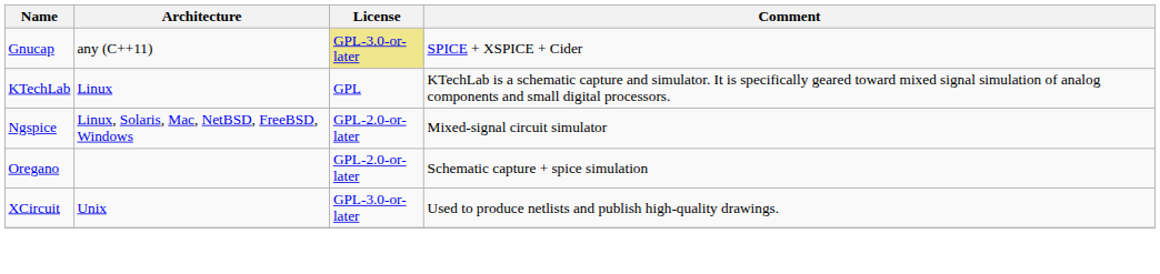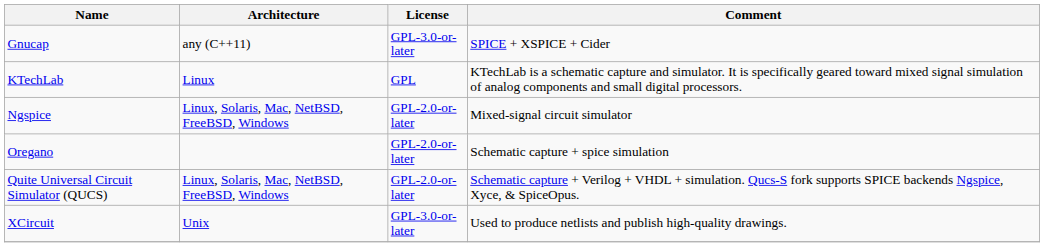 <table class="wikitable sortable">
 <tr>
 <th>Name</th>
 <th>Architecture</th>
 <th>License</th>
 <th>Comment</th>
 </tr>
 <tr>
 <td><a href='#'>Gnucap</a></td>
 <td>any (C++11)</td>
-<td style="background: khaki;"><a href='#'>GPL-3.0-or-later</a></td>
+<td><a href='#'>GPL-3.0-or-later</a></td>
 <td><a href='#'>SPICE</a> + XSPICE + Cider</td>
 </tr>
 <tr>
 <td><a href='#'>KTechLab</a></td>
 <td><a href='#'>Linux</a></td>
 <td><a href='#'>GPL</a></td>
 <td>KTechLab is a schematic capture and simulator. It is specifically geared toward mixed signal simulation of analog components and small digital processors.</td>
 </tr>
 <tr>
 <td><a href='#'>Ngspice</a></td>
 <td><a href='#'>Linux</a>, <a href='#'>Solaris</a>, <a href='#'>Mac</a>, <a href='#'>NetBSD</a>, <a href='#'>FreeBSD</a>, <a href='#'>Windows</a></td>
 <td><a href='#'>GPL-2.0-or-later</a></td>
 <td>Mixed-signal circuit simulator</td>
 </tr>
 <tr>
 <td><a href='#'>Oregano</a></td>
 <td></td>
 <td><a href='#'>GPL-2.0-or-later</a></td>
 <td>Schematic capture + spice simulation</td>
 </tr>
 <tr>
+<td><a href='#'>Quite Universal Circuit Simulator</a> (QUCS)</td>
+<td><a href='#'>Linux</a>, <a href='#'>Solaris</a>, <a href='#'>Mac</a>, <a href='#'>NetBSD</a>, <a href='#'>FreeBSD</a>, <a href='#'>Windows</a></td>
+<td><a href='#'>GPL-2.0-or-later</a></td>
+<td><a href='#'>Schematic capture</a> + Verilog + VHDL + simulation. <a href='#'>Qucs-S</a> fork supports SPICE backends <a href='#'>Ngspice</a>, Xyce, & SpiceOpus.</td>
+</tr>
+<tr>
 <td><a href='#'>XCircuit</a></td>
 <td><a href='#'>Unix</a></td>
 <td><a href='#'>GPL-3.0-or-later</a></td>
 <td>Used to produce netlists and publish high-quality drawings.</td>
 </tr>
 <tr>
 </tr>
 </table>
